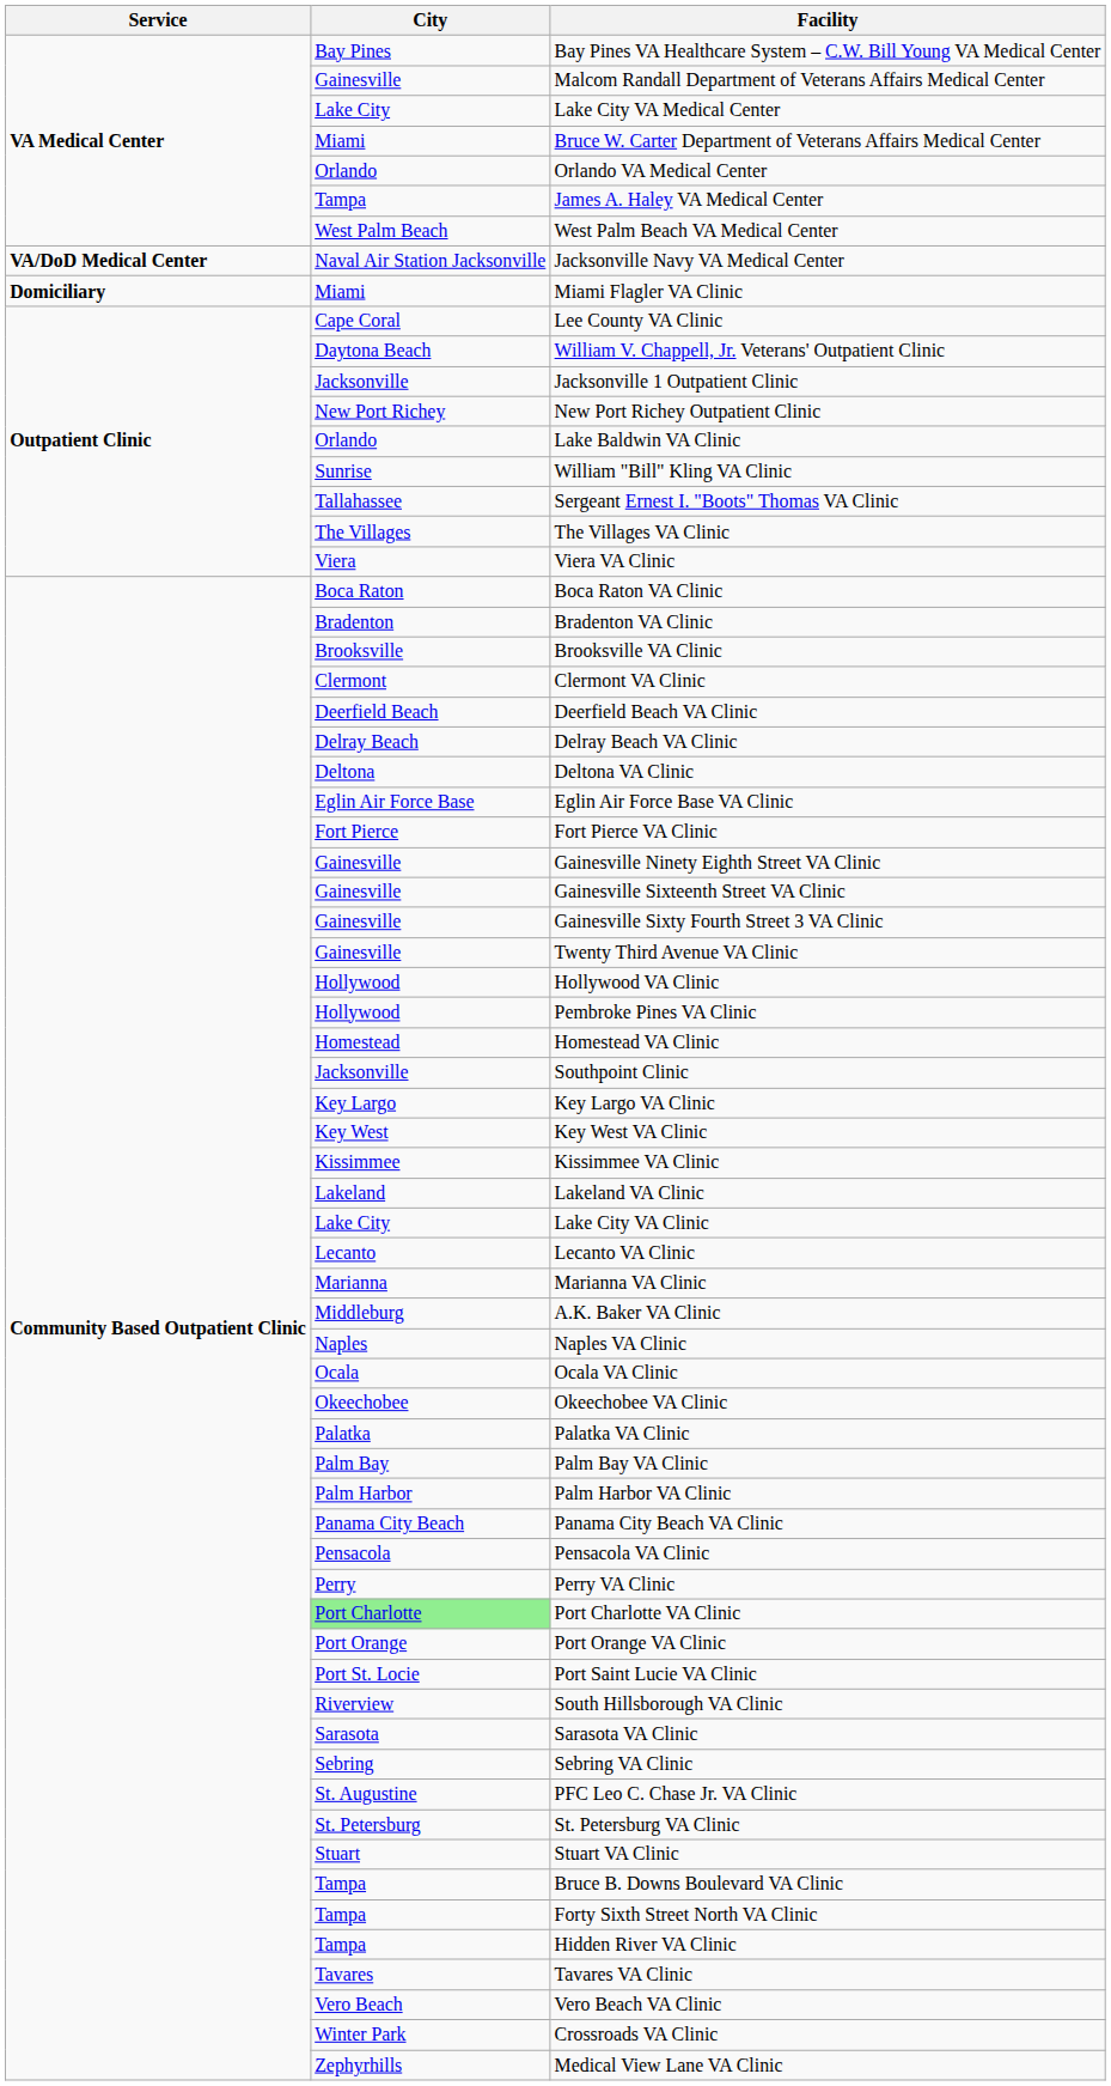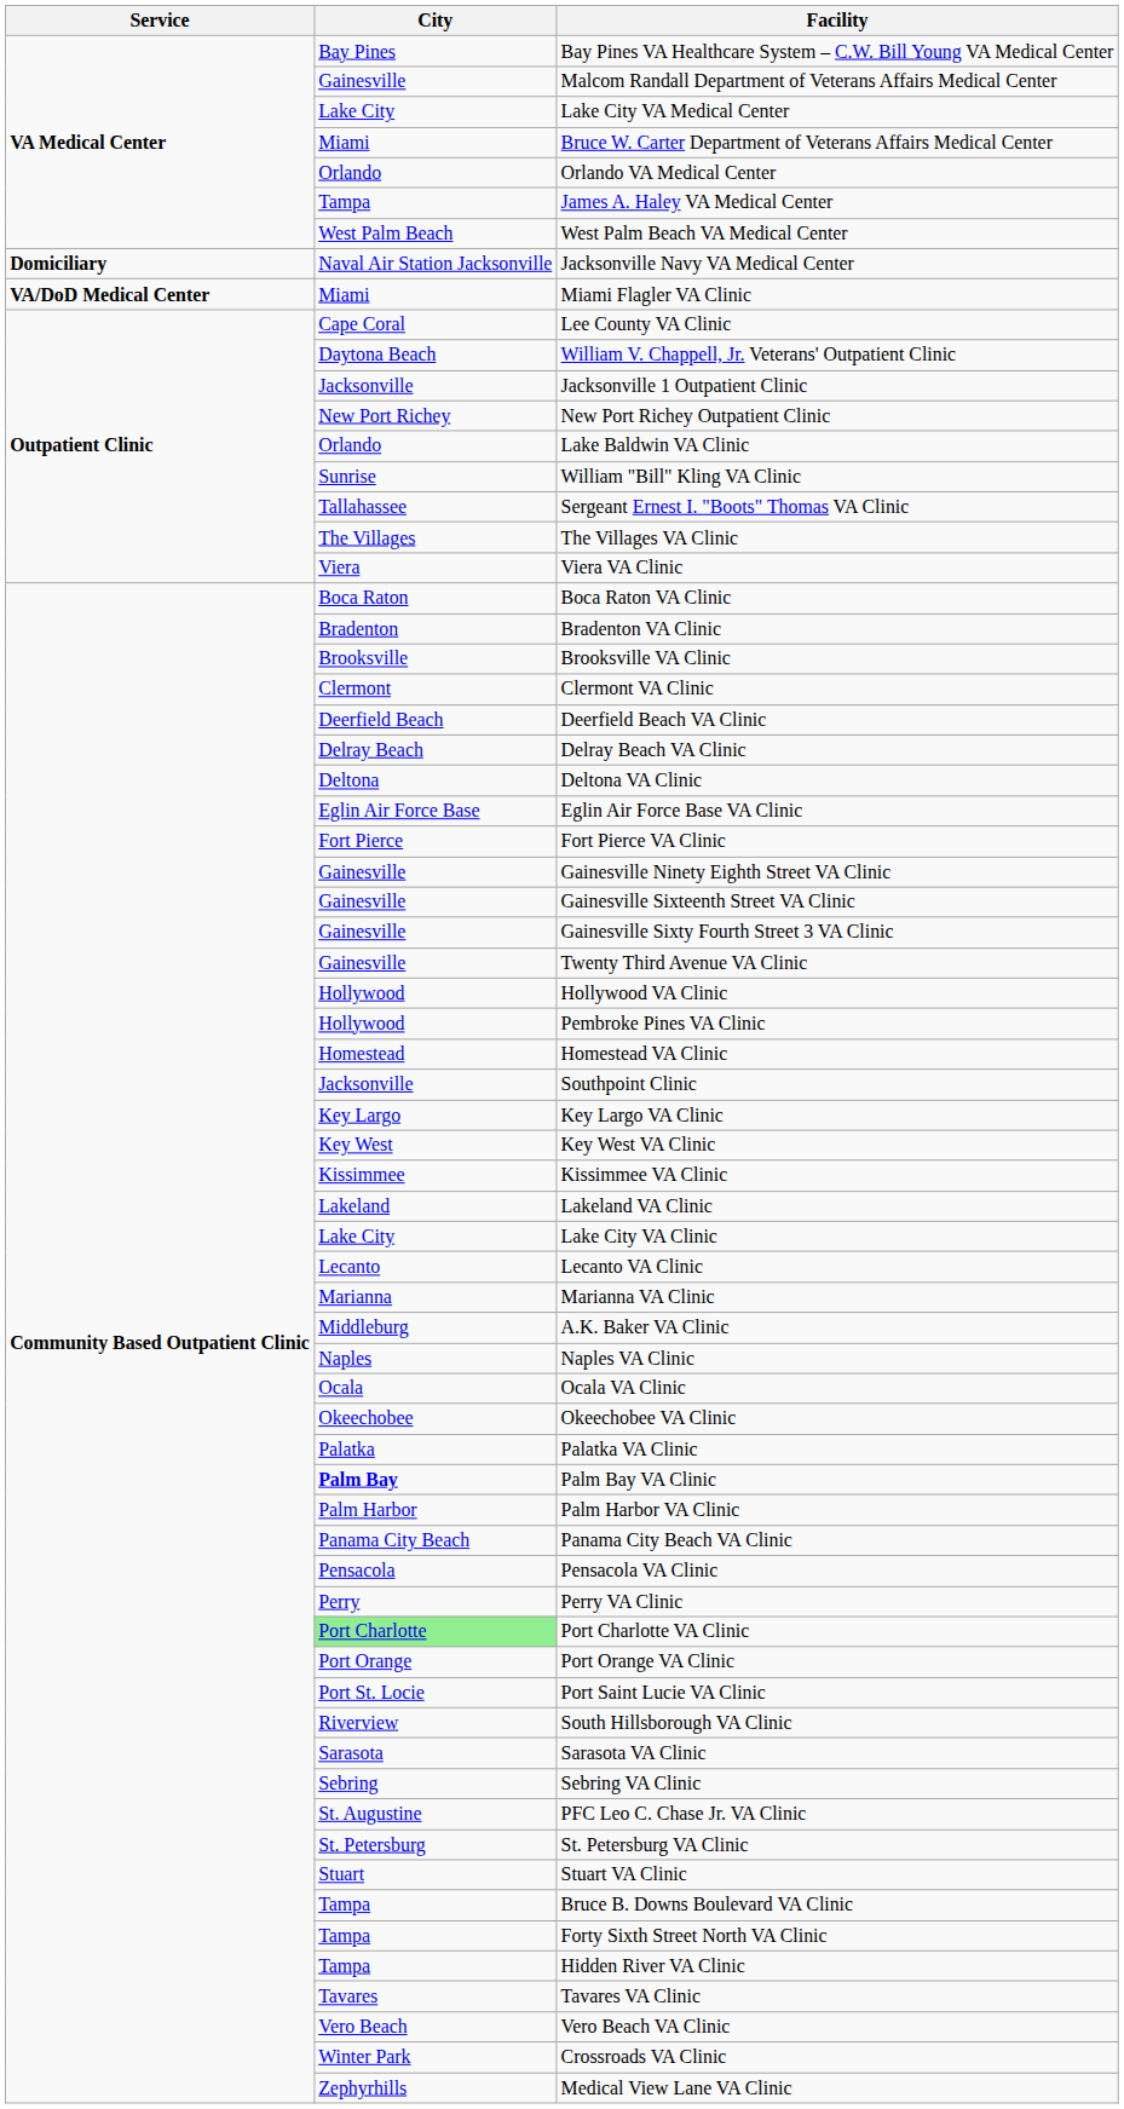 <table class="wikitable">
 <tr>
 <th>Service</th>
 <th>City</th>
 <th>Facility</th>
 </tr>
 <tr>
 <td rowspan=7><strong>VA Medical Center</strong></td>
 <td><a href='#'>Bay Pines</a></td>
 <td>Bay Pines VA Healthcare System – <a href='#'>C.W. Bill Young</a> VA Medical Center</td>
 </tr>
 <tr>
 <td><a href='#'>Gainesville</a></td>
 <td>Malcom Randall Department of Veterans Affairs Medical Center</td>
 </tr>
 <tr>
 <td><a href='#'>Lake City</a></td>
 <td>Lake City VA Medical Center</td>
 </tr>
 <tr>
 <td><a href='#'>Miami</a></td>
 <td><a href='#'>Bruce W. Carter</a> Department of Veterans Affairs Medical Center</td>
 </tr>
 <tr>
 <td><a href='#'>Orlando</a></td>
 <td>Orlando VA Medical Center</td>
 </tr>
 <tr>
 <td><a href='#'>Tampa</a></td>
 <td><a href='#'>James A. Haley</a> VA Medical Center</td>
 </tr>
 <tr>
 <td><a href='#'>West Palm Beach</a></td>
 <td>West Palm Beach VA Medical Center</td>
 </tr>
 <tr>
-<td rowspan=1><strong>VA/DoD Medical Center</strong></td>
+<td><strong>Domiciliary</strong></td>
 <td><a href='#'>Naval Air Station Jacksonville</a></td>
 <td>Jacksonville Navy VA Medical Center</td>
 </tr>
 <tr>
-<td><strong>Domiciliary</strong></td>
+<td rowspan=1><strong>VA/DoD Medical Center</strong></td>
 <td><a href='#'>Miami</a></td>
 <td>Miami Flagler VA Clinic</td>
 </tr>
 <tr>
 <td rowspan=9><strong>Outpatient Clinic</strong></td>
 <td><a href='#'>Cape Coral</a></td>
 <td>Lee County VA Clinic</td>
 </tr>
 <tr>
 <td><a href='#'>Daytona Beach</a></td>
 <td><a href='#'>William V. Chappell, Jr.</a> Veterans' Outpatient Clinic</td>
 </tr>
 <tr>
 <td><a href='#'>Jacksonville</a></td>
 <td>Jacksonville 1 Outpatient Clinic</td>
 </tr>
 <tr>
 <td><a href='#'>New Port Richey</a></td>
 <td>New Port Richey Outpatient Clinic</td>
 </tr>
 <tr>
 <td><a href='#'>Orlando</a></td>
 <td>Lake Baldwin VA Clinic</td>
 </tr>
 <tr>
 <td><a href='#'>Sunrise</a></td>
 <td>William "Bill" Kling VA Clinic</td>
 </tr>
 <tr>
 <td><a href='#'>Tallahassee</a></td>
 <td>Sergeant <a href='#'>Ernest I. "Boots" Thomas</a> VA Clinic</td>
 </tr>
 <tr>
 <td><a href='#'>The Villages</a></td>
 <td>The Villages VA Clinic</td>
 </tr>
 <tr>
 <td><a href='#'>Viera</a></td>
 <td>Viera VA Clinic</td>
 </tr>
 <tr>
 <td rowspan=50><strong>Community Based Outpatient Clinic</strong></td>
 <td><a href='#'>Boca Raton</a></td>
 <td>Boca Raton VA Clinic</td>
 </tr>
 <tr>
 <td><a href='#'>Bradenton</a></td>
 <td>Bradenton VA Clinic</td>
 </tr>
 <tr>
 <td><a href='#'>Brooksville</a></td>
 <td>Brooksville VA Clinic</td>
 </tr>
 <tr>
 <td><a href='#'>Clermont</a></td>
 <td>Clermont VA Clinic</td>
 </tr>
 <tr>
 <td><a href='#'>Deerfield Beach</a></td>
 <td>Deerfield Beach VA Clinic</td>
 </tr>
 <tr>
 <td><a href='#'>Delray Beach</a></td>
 <td>Delray Beach VA Clinic</td>
 </tr>
 <tr>
 <td><a href='#'>Deltona</a></td>
 <td>Deltona VA Clinic</td>
 </tr>
 <tr>
 <td><a href='#'>Eglin Air Force Base</a></td>
 <td>Eglin Air Force Base VA Clinic</td>
 </tr>
 <tr>
 <td><a href='#'>Fort Pierce</a></td>
 <td>Fort Pierce VA Clinic</td>
 </tr>
 <tr>
 <td><a href='#'>Gainesville</a></td>
 <td>Gainesville Ninety Eighth Street VA Clinic</td>
 </tr>
 <tr>
 <td><a href='#'>Gainesville</a></td>
 <td>Gainesville Sixteenth Street VA Clinic</td>
 </tr>
 <tr>
 <td><a href='#'>Gainesville</a></td>
 <td>Gainesville Sixty Fourth Street 3 VA Clinic</td>
 </tr>
 <tr>
 <td><a href='#'>Gainesville</a></td>
 <td>Twenty Third Avenue VA Clinic</td>
 </tr>
 <tr>
 <td><a href='#'>Hollywood</a></td>
 <td>Hollywood VA Clinic</td>
 </tr>
 <tr>
 <td><a href='#'>Hollywood</a></td>
 <td>Pembroke Pines VA Clinic</td>
 </tr>
 <tr>
 <td><a href='#'>Homestead</a></td>
 <td>Homestead VA Clinic</td>
 </tr>
 <tr>
 <td><a href='#'>Jacksonville</a></td>
 <td>Southpoint Clinic</td>
 </tr>
 <tr>
 <td><a href='#'>Key Largo</a></td>
 <td>Key Largo VA Clinic</td>
 </tr>
 <tr>
 <td><a href='#'>Key West</a></td>
 <td>Key West VA Clinic</td>
 </tr>
 <tr>
 <td><a href='#'>Kissimmee</a></td>
 <td>Kissimmee VA Clinic</td>
 </tr>
 <tr>
 <td><a href='#'>Lakeland</a></td>
 <td>Lakeland VA Clinic</td>
 </tr>
 <tr>
 <td><a href='#'>Lake City</a></td>
 <td>Lake City VA Clinic</td>
 </tr>
 <tr>
 <td><a href='#'>Lecanto</a></td>
 <td>Lecanto VA Clinic</td>
 </tr>
 <tr>
 <td><a href='#'>Marianna</a></td>
 <td>Marianna VA Clinic</td>
 </tr>
 <tr>
 <td><a href='#'>Middleburg</a></td>
 <td>A.K. Baker VA Clinic</td>
 </tr>
 <tr>
 <td><a href='#'>Naples</a></td>
 <td>Naples VA Clinic</td>
 </tr>
 <tr>
 <td><a href='#'>Ocala</a></td>
 <td>Ocala VA Clinic</td>
 </tr>
 <tr>
 <td><a href='#'>Okeechobee</a></td>
 <td>Okeechobee VA Clinic</td>
 </tr>
 <tr>
 <td><a href='#'>Palatka</a></td>
 <td>Palatka VA Clinic</td>
 </tr>
 <tr>
-<td><a href='#'>Palm Bay</a></td>
+<td><strong><a href='#'>Palm Bay</a></strong></td>
 <td>Palm Bay VA Clinic</td>
 </tr>
 <tr>
 <td><a href='#'>Palm Harbor</a></td>
 <td>Palm Harbor VA Clinic</td>
 </tr>
 <tr>
 <td><a href='#'>Panama City Beach</a></td>
 <td>Panama City Beach VA Clinic</td>
 </tr>
 <tr>
 <td><a href='#'>Pensacola</a></td>
 <td>Pensacola VA Clinic</td>
 </tr>
 <tr>
 <td><a href='#'>Perry</a></td>
 <td>Perry VA Clinic</td>
 </tr>
 <tr>
 <td style="background: lightgreen;"><a href='#'>Port Charlotte</a></td>
 <td>Port Charlotte VA Clinic</td>
 </tr>
 <tr>
 <td><a href='#'>Port Orange</a></td>
 <td>Port Orange VA Clinic</td>
 </tr>
 <tr>
 <td><a href='#'>Port St. Locie</a></td>
 <td>Port Saint Lucie VA Clinic</td>
 </tr>
 <tr>
 <td><a href='#'>Riverview</a></td>
 <td>South Hillsborough VA Clinic</td>
 </tr>
 <tr>
 <td><a href='#'>Sarasota</a></td>
 <td>Sarasota VA Clinic</td>
 </tr>
 <tr>
 <td><a href='#'>Sebring</a></td>
 <td>Sebring VA Clinic</td>
 </tr>
 <tr>
 <td><a href='#'>St. Augustine</a></td>
 <td>PFC Leo C. Chase Jr. VA Clinic</td>
 </tr>
 <tr>
 <td><a href='#'>St. Petersburg</a></td>
 <td>St. Petersburg VA Clinic</td>
 </tr>
 <tr>
 <td><a href='#'>Stuart</a></td>
 <td>Stuart VA Clinic</td>
 </tr>
 <tr>
 <td><a href='#'>Tampa</a></td>
 <td>Bruce B. Downs Boulevard VA Clinic</td>
 </tr>
 <tr>
 <td><a href='#'>Tampa</a></td>
 <td>Forty Sixth Street North VA Clinic</td>
 </tr>
 <tr>
 <td><a href='#'>Tampa</a></td>
 <td>Hidden River VA Clinic</td>
 </tr>
 <tr>
 <td><a href='#'>Tavares</a></td>
 <td>Tavares VA Clinic</td>
 </tr>
 <tr>
 <td><a href='#'>Vero Beach</a></td>
 <td>Vero Beach VA Clinic</td>
 </tr>
 <tr>
 <td><a href='#'>Winter Park</a></td>
 <td>Crossroads VA Clinic</td>
 </tr>
 <tr>
 <td><a href='#'>Zephyrhills</a></td>
 <td>Medical View Lane VA Clinic</td>
 </tr>
 </table>
